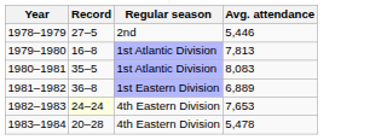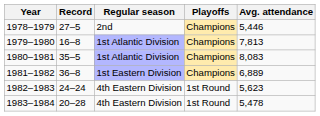 <table class="wikitable">
 <tr>
 <th>Year</th>
 <th>Record</th>
 <th>Regular season</th>
+<th>Playoffs</th>
 <th>Avg. attendance</th>
 </tr>
 <tr>
 <td>1978–1979</td>
 <td>27–5</td>
 <td>2nd</td>
+<td style="background:#ffebad;">Champions</td>
 <td>5,446</td>
 </tr>
 <tr>
 <td>1979–1980</td>
 <td>16–8</td>
 <td style="background:#b3b7ff;">1st Atlantic Division</td>
+<td style="background:#ffebad;">Champions</td>
 <td>7,813</td>
 </tr>
 <tr>
 <td>1980–1981</td>
 <td>35–5</td>
 <td style="background:#b3b7ff;">1st Atlantic Division</td>
+<td style="background:#ffebad;">Champions</td>
 <td>8,083</td>
 </tr>
 <tr>
 <td>1981–1982</td>
 <td>36–8</td>
 <td style="background:#b3b7ff;">1st Eastern Division</td>
+<td style="background:#ffebad;">Champions</td>
 <td>6,889</td>
 </tr>
 <tr>
 <td>1982–1983</td>
-<td style="background: lightyellow;">24–24</td>
+<td>24–24</td>
 <td>4th Eastern Division</td>
-<td>7,653</td>
+<td>1st Round</td>
+<td>5,623</td>
 </tr>
 <tr>
 <td>1983–1984</td>
 <td>20–28</td>
 <td>4th Eastern Division</td>
+<td>1st Round</td>
 <td>5,478</td>
 </tr>
 </table>
